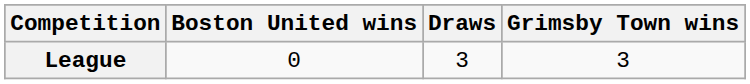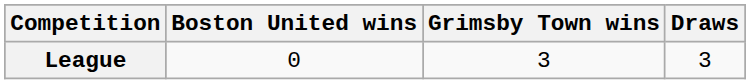 <table class="wikitable sortable" style="text-align: center;">
 <tr>
 <th>Competition</th>
 <th>Boston United wins</th>
+<th>Grimsby Town wins</th>
 <th>Draws</th>
-<th>Grimsby Town wins</th>
 </tr>
 <tr>
 <th>League</th>
 <td>0</td>
 <td>3</td>
 <td>3</td>
 </tr>
 </table>
